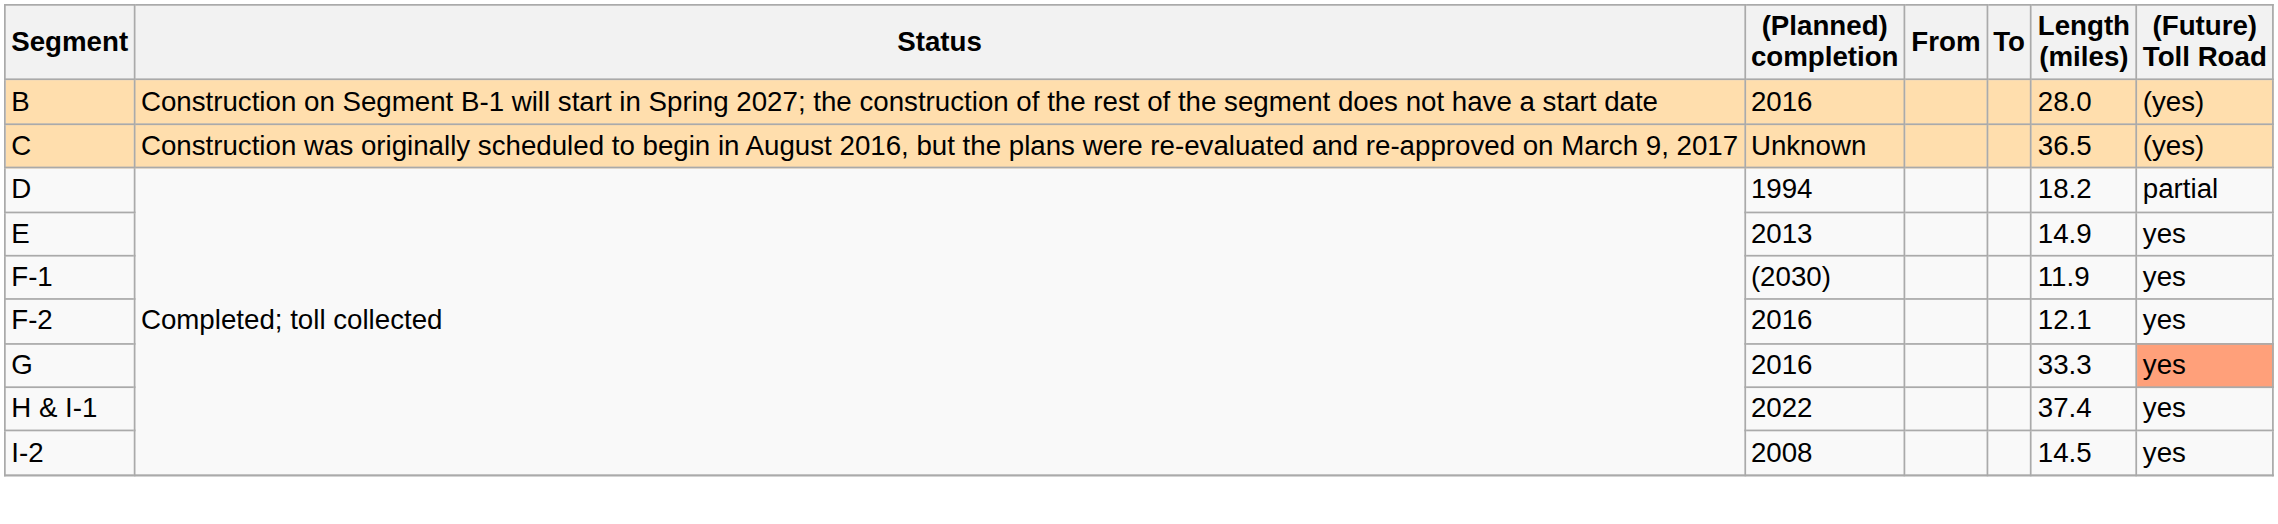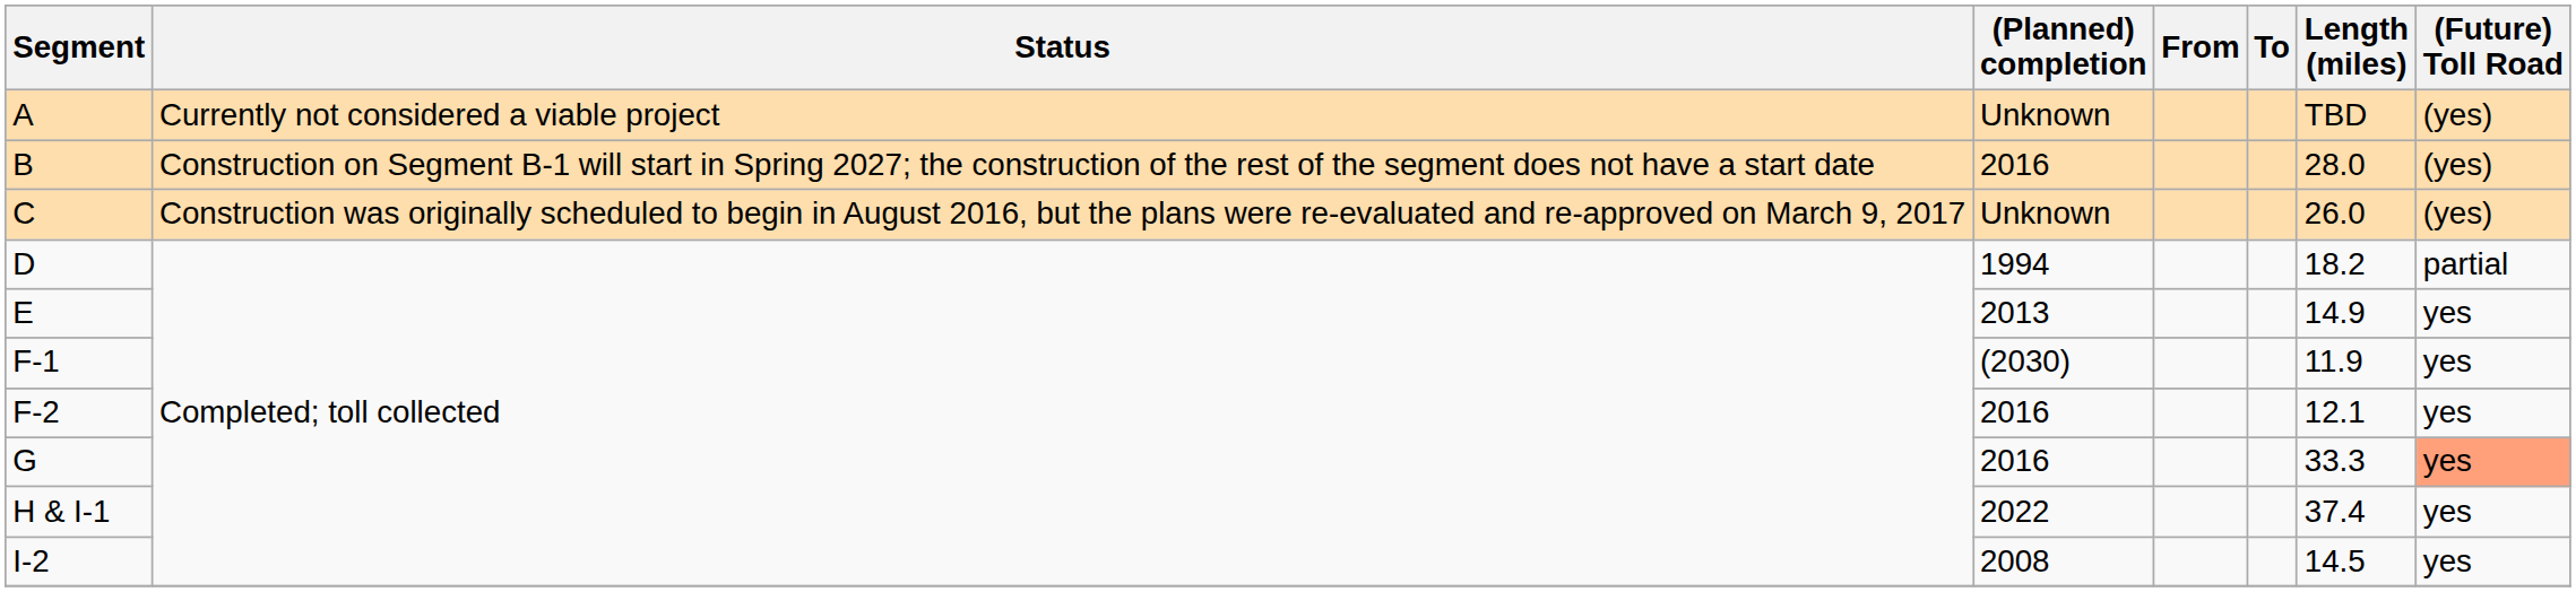 <table class="wikitable" border="1">
 <tr>
 <th>Segment</th>
 <th>Status</th>
 <th>(Planned)<br>completion</th>
 <th>From</th>
 <th>To</th>
 <th>Length<br>(miles)</th>
 <th>(Future)<br>Toll Road</th>
+</tr>
+<tr style="background-color: #ffdead">
+<td>A</td>
+<td>Currently not considered a viable project</td>
+<td>Unknown</td>
+<td></td>
+<td></td>
+<td>TBD</td>
+<td>(yes)</td>
 </tr>
 <tr style="background-color: #ffdead">
 <td>B</td>
 <td>Construction on Segment B-1 will start in Spring 2027; the construction of the rest of the segment does not have a start date</td>
 <td>2016</td>
 <td></td>
 <td></td>
 <td>28.0</td>
 <td>(yes)</td>
 </tr>
 <tr style="background-color: #ffdead">
 <td>C</td>
 <td>Construction was originally scheduled to begin in August 2016, but the plans were re-evaluated and re-approved on March 9, 2017</td>
 <td>Unknown</td>
 <td></td>
 <td></td>
-<td>36.5</td>
+<td>26.0</td>
 <td>(yes)</td>
 </tr>
 <tr>
 <td>D</td>
 <td rowspan=7>Completed; toll collected</td>
 <td>1994</td>
 <td></td>
 <td></td>
 <td>18.2</td>
 <td>partial</td>
 </tr>
 <tr>
 <td>E</td>
 <td>2013</td>
 <td></td>
 <td></td>
 <td>14.9</td>
 <td>yes</td>
 </tr>
 <tr>
 <td>F-1</td>
 <td>(2030)</td>
 <td></td>
 <td></td>
 <td>11.9</td>
 <td>yes</td>
 </tr>
 <tr>
 <td>F-2</td>
 <td>2016</td>
 <td></td>
 <td></td>
 <td>12.1</td>
 <td>yes</td>
 </tr>
 <tr>
 <td>G</td>
 <td>2016</td>
 <td></td>
 <td></td>
 <td>33.3</td>
 <td style="background: lightsalmon;">yes</td>
 </tr>
 <tr>
 <td>H & I-1</td>
 <td>2022</td>
 <td></td>
 <td></td>
 <td>37.4</td>
 <td>yes</td>
 </tr>
 <tr>
 <td>I-2</td>
 <td>2008</td>
 <td></td>
 <td></td>
 <td>14.5</td>
 <td>yes</td>
 </tr>
 <tr>
 </tr>
 </table>
